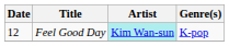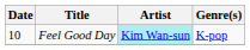 <table class="wikitable" style="text-align: left;">
 <tr>
 <th>Date</th>
 <th>Title</th>
 <th>Artist</th>
 <th>Genre(s)</th>
 </tr>
 <tr>
-<td>12</td>
+<td>10</td>
 <td><em>Feel Good Day</em></td>
 <td style="background: paleturquoise;"><a href='#'>Kim Wan-sun</a></td>
 <td><a href='#'>K-pop</a></td>
 </tr>
 <tr>
 </tr>
 </table>
